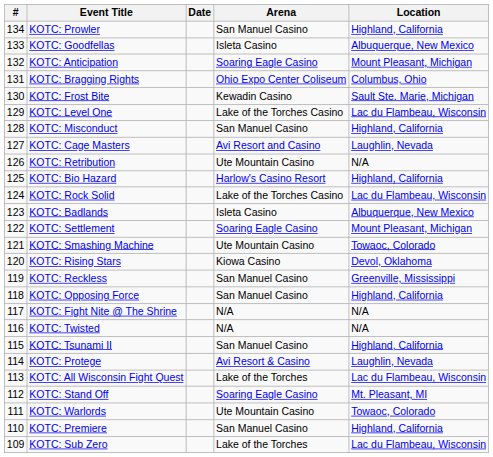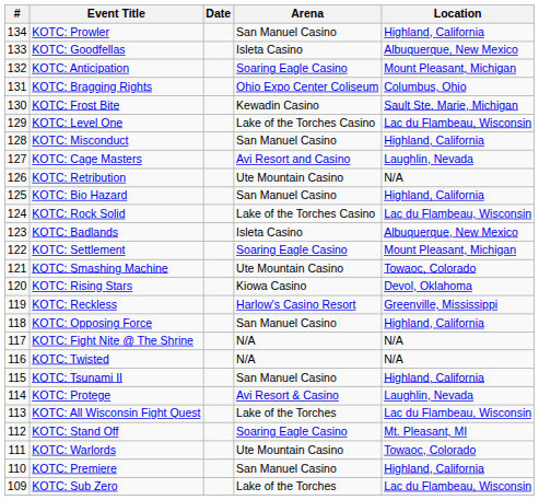 <table class="sortable wikitable succession-box" style="font-size:90%;">
 <tr>
 <th scope="col">#</th>
 <th scope="col">Event Title</th>
 <th scope="col">Date</th>
 <th scope="col">Arena</th>
 <th scope="col">Location</th>
 </tr>
 <tr>
 <td align=center>134</td>
 <td><a href='#'>KOTC: Prowler</a></td>
 <td></td>
 <td>San Manuel Casino</td>
 <td><a href='#'>Highland, California</a></td>
 </tr>
 <tr>
 <td align=center>133</td>
 <td><a href='#'>KOTC: Goodfellas</a></td>
 <td></td>
 <td>Isleta Casino</td>
 <td><a href='#'>Albuquerque, New Mexico</a></td>
 </tr>
 <tr>
 <td align=center>132</td>
 <td><a href='#'>KOTC: Anticipation</a></td>
 <td></td>
 <td><a href='#'>Soaring Eagle Casino</a></td>
 <td><a href='#'>Mount Pleasant, Michigan</a></td>
 </tr>
 <tr>
 <td align=center>131</td>
 <td><a href='#'>KOTC: Bragging Rights</a></td>
 <td></td>
 <td><a href='#'>Ohio Expo Center Coliseum</a></td>
 <td><a href='#'>Columbus, Ohio</a></td>
 </tr>
 <tr>
 <td align=center>130</td>
 <td><a href='#'>KOTC: Frost Bite</a></td>
 <td></td>
 <td>Kewadin Casino</td>
 <td><a href='#'>Sault Ste. Marie, Michigan</a></td>
 </tr>
 <tr>
 <td align=center>129</td>
 <td><a href='#'>KOTC: Level One</a></td>
 <td></td>
 <td>Lake of the Torches Casino</td>
 <td><a href='#'>Lac du Flambeau, Wisconsin</a></td>
 </tr>
 <tr>
 <td align=center>128</td>
 <td><a href='#'>KOTC: Misconduct</a></td>
 <td></td>
 <td>San Manuel Casino</td>
 <td><a href='#'>Highland, California</a></td>
 </tr>
 <tr>
 <td align=center>127</td>
 <td><a href='#'>KOTC: Cage Masters</a></td>
 <td></td>
 <td><a href='#'>Avi Resort and Casino</a></td>
 <td><a href='#'>Laughlin, Nevada</a></td>
 </tr>
 <tr>
 <td align=center>126</td>
 <td><a href='#'>KOTC: Retribution</a></td>
 <td></td>
 <td>Ute Mountain Casino</td>
 <td>N/A</td>
 </tr>
 <tr>
 <td align=center>125</td>
 <td><a href='#'>KOTC: Bio Hazard</a></td>
 <td></td>
-<td><a href='#'>Harlow's Casino Resort</a></td>
+<td>San Manuel Casino</td>
 <td><a href='#'>Highland, California</a></td>
 </tr>
 <tr>
 <td align=center>124</td>
 <td><a href='#'>KOTC: Rock Solid</a></td>
 <td></td>
 <td>Lake of the Torches Casino</td>
 <td><a href='#'>Lac du Flambeau, Wisconsin</a></td>
 </tr>
 <tr>
 <td align=center>123</td>
 <td><a href='#'>KOTC: Badlands</a></td>
 <td></td>
 <td>Isleta Casino</td>
 <td><a href='#'>Albuquerque, New Mexico</a></td>
 </tr>
 <tr>
 <td align=center>122</td>
 <td><a href='#'>KOTC: Settlement</a></td>
 <td></td>
 <td><a href='#'>Soaring Eagle Casino</a></td>
 <td><a href='#'>Mount Pleasant, Michigan</a></td>
 </tr>
 <tr>
 <td align=center>121</td>
 <td><a href='#'>KOTC: Smashing Machine</a></td>
 <td></td>
 <td>Ute Mountain Casino</td>
 <td><a href='#'>Towaoc, Colorado</a></td>
 </tr>
 <tr>
 <td align=center>120</td>
 <td><a href='#'>KOTC: Rising Stars</a></td>
 <td></td>
 <td>Kiowa Casino</td>
 <td><a href='#'>Devol, Oklahoma</a></td>
 </tr>
 <tr>
 <td align=center>119</td>
 <td><a href='#'>KOTC: Reckless</a></td>
 <td></td>
-<td>San Manuel Casino</td>
+<td><a href='#'>Harlow's Casino Resort</a></td>
 <td><a href='#'>Greenville, Mississippi</a></td>
 </tr>
 <tr>
 <td align=center>118</td>
 <td><a href='#'>KOTC: Opposing Force</a></td>
 <td></td>
 <td>San Manuel Casino</td>
 <td><a href='#'>Highland, California</a></td>
 </tr>
 <tr>
 <td align=center>117</td>
 <td><a href='#'>KOTC: Fight Nite @ The Shrine</a></td>
 <td></td>
 <td>N/A</td>
 <td>N/A</td>
 </tr>
 <tr>
 <td align=center>116</td>
 <td><a href='#'>KOTC: Twisted</a></td>
 <td></td>
 <td>N/A</td>
 <td>N/A</td>
 </tr>
 <tr>
 <td align=center>115</td>
 <td><a href='#'>KOTC: Tsunami II</a></td>
 <td></td>
 <td>San Manuel Casino</td>
 <td><a href='#'>Highland, California</a></td>
 </tr>
 <tr>
 <td align=center>114</td>
 <td><a href='#'>KOTC: Protege</a></td>
 <td></td>
 <td><a href='#'>Avi Resort & Casino</a></td>
 <td><a href='#'>Laughlin, Nevada</a></td>
 </tr>
 <tr>
 <td align=center>113</td>
 <td><a href='#'>KOTC: All Wisconsin Fight Quest</a></td>
 <td></td>
 <td>Lake of the Torches</td>
 <td><a href='#'>Lac du Flambeau, Wisconsin</a></td>
 </tr>
 <tr>
 <td align=center>112</td>
 <td><a href='#'>KOTC: Stand Off</a></td>
 <td></td>
 <td><a href='#'>Soaring Eagle Casino</a></td>
 <td><a href='#'>Mt. Pleasant, MI</a></td>
 </tr>
 <tr>
 <td align=center>111</td>
 <td><a href='#'>KOTC: Warlords</a></td>
 <td></td>
 <td>Ute Mountain Casino</td>
 <td><a href='#'>Towaoc, Colorado</a></td>
 </tr>
 <tr>
 <td align=center>110</td>
 <td><a href='#'>KOTC: Premiere</a></td>
 <td></td>
 <td>San Manuel Casino</td>
 <td><a href='#'>Highland, California</a></td>
 </tr>
 <tr>
 <td align=center>109</td>
 <td><a href='#'>KOTC: Sub Zero</a></td>
 <td></td>
 <td>Lake of the Torches</td>
 <td><a href='#'>Lac du Flambeau, Wisconsin</a></td>
 </tr>
 </table>
